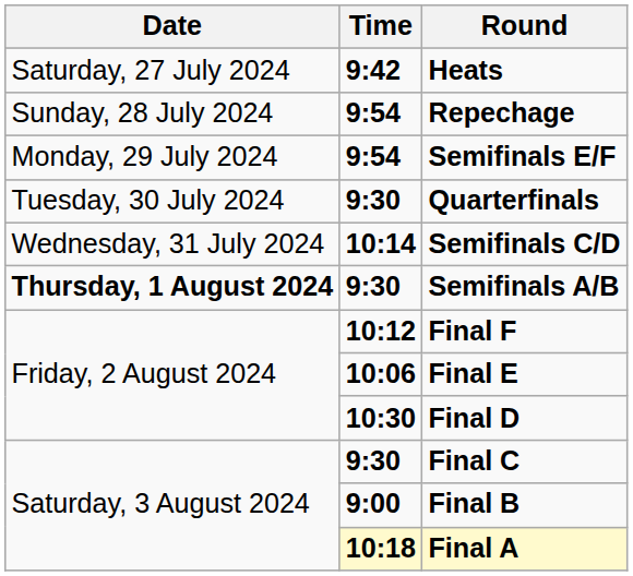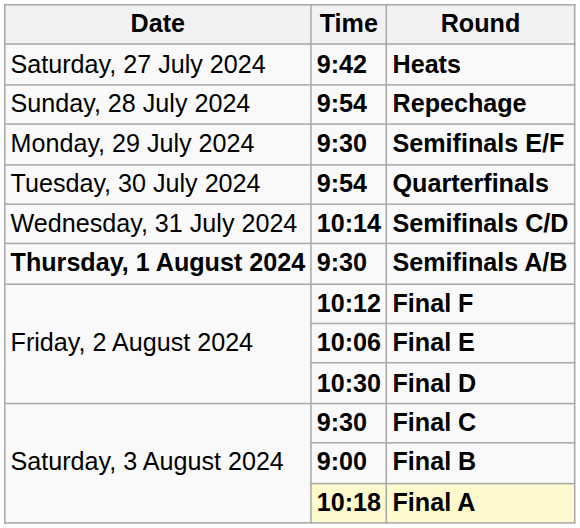 <table class="wikitable">
 <tr>
 <th>Date</th>
 <th>Time</th>
 <th>Round</th>
 </tr>
 <tr>
 <td>Saturday, 27 July 2024</td>
 <td><strong>9:42</strong></td>
 <td><strong>Heats</strong></td>
 </tr>
 <tr>
 <td>Sunday, 28 July 2024</td>
 <td><strong>9:54</strong></td>
 <td><strong>Repechage</strong></td>
 </tr>
 <tr>
 <td>Monday, 29 July 2024</td>
-<td><strong>9:54</strong></td>
+<td><strong>9:30</strong></td>
 <td><strong>Semifinals E/F</strong></td>
 </tr>
 <tr>
 <td>Tuesday, 30 July 2024</td>
-<td><strong>9:30</strong></td>
+<td><strong>9:54</strong></td>
 <td><strong>Quarterfinals</strong></td>
 </tr>
 <tr>
 <td>Wednesday, 31 July 2024</td>
 <td><strong>10:14</strong></td>
 <td><strong>Semifinals C/D</strong></td>
 </tr>
 <tr>
 <td><strong>Thursday, 1 August 2024</strong></td>
 <td><strong>9:30</strong></td>
 <td><strong>Semifinals A/B</strong></td>
 </tr>
 <tr>
 <td rowspan=3>Friday, 2 August 2024</td>
 <td><strong>10:12</strong></td>
 <td><strong>Final F</strong></td>
 </tr>
 <tr>
 <td><strong>10:06</strong></td>
 <td><strong>Final E</strong></td>
 </tr>
 <tr>
 <td><strong>10:30</strong></td>
 <td><strong>Final D</strong></td>
 </tr>
 <tr>
 <td rowspan=3>Saturday, 3 August 2024</td>
 <td><strong>9:30</strong></td>
 <td><strong>Final C</strong></td>
 </tr>
 <tr>
 <td><strong>9:00</strong></td>
 <td><strong>Final B</strong></td>
 </tr>
 <tr style=background:lemonchiffon>
 <td><strong>10:18</strong></td>
 <td><strong>Final A</strong></td>
 </tr>
 </table>
